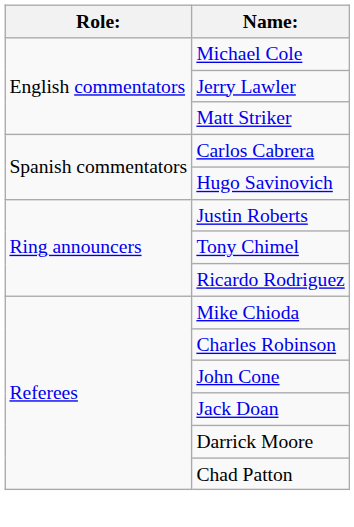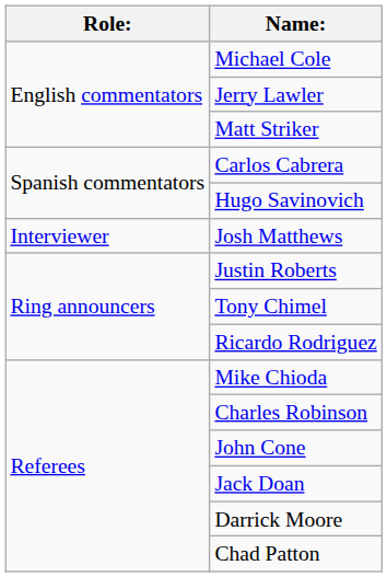 <table class=wikitable style="font-size:90%; margin: 0.5em 0 0.5em 1em; float: right; clear: right;">
 <tr>
 <th>Role:</th>
 <th>Name:</th>
 </tr>
 <tr>
 <td rowspan=3>English <a href='#'>commentators</a></td>
 <td><a href='#'>Michael Cole</a></td>
 </tr>
 <tr>
 <td><a href='#'>Jerry Lawler</a></td>
 </tr>
 <tr>
 <td><a href='#'>Matt Striker</a></td>
 </tr>
 <tr>
 <td rowspan=2>Spanish commentators</td>
 <td><a href='#'>Carlos Cabrera</a></td>
 </tr>
 <tr>
 <td><a href='#'>Hugo Savinovich</a></td>
+</tr>
+<tr>
+<td><a href='#'>Interviewer</a></td>
+<td><a href='#'>Josh Matthews</a></td>
 </tr>
 <tr>
 <td rowspan=3><a href='#'>Ring announcers</a></td>
 <td><a href='#'>Justin Roberts</a></td>
 </tr>
 <tr>
 <td><a href='#'>Tony Chimel</a></td>
 </tr>
 <tr>
 <td><a href='#'>Ricardo Rodriguez</a></td>
 </tr>
 <tr>
 <td rowspan=6><a href='#'>Referees</a></td>
 <td><a href='#'>Mike Chioda</a></td>
 </tr>
 <tr>
 <td><a href='#'>Charles Robinson</a></td>
 </tr>
 <tr>
 <td><a href='#'>John Cone</a></td>
 </tr>
 <tr>
 <td><a href='#'>Jack Doan</a></td>
 </tr>
 <tr>
 <td>Darrick Moore</td>
 </tr>
 <tr>
 <td>Chad Patton</td>
 </tr>
 </table>
